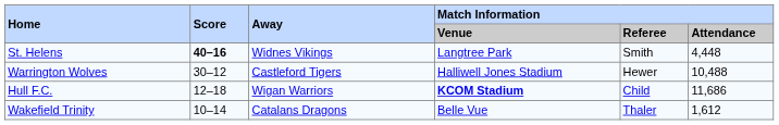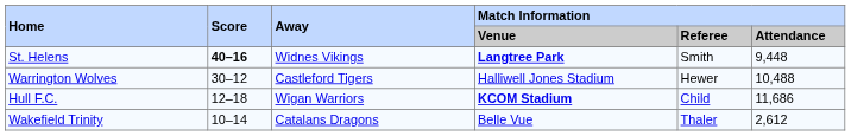 <table border=1 style="border-collapse:collapse; font-size:85%; text-align:left;" cellpadding=3 cellspacing=0 width=100%>
 <tr bgcolor=#C1D8FF>
 <th rowspan=2 width=19%>Home</th>
 <th rowspan=2 width=6%>Score</th>
 <th rowspan=2 width=19%>Away</th>
 <th colspan=6>Match Information</th>
 </tr>
 <tr bgcolor=#CCCCCC>
 <th width=19%>Venue</th>
 <th width=7%>Referee</th>
 <th width=7%>Attendance</th>
 </tr>
 <tr bgcolor=#F5FAFF>
 <td align=left> <a href='#'>St. Helens</a></td>
 <td><strong>40–16</strong></td>
 <td align=left> <a href='#'>Widnes Vikings</a></td>
-<td><a href='#'>Langtree Park</a></td>
+<td><strong><a href='#'>Langtree Park</a></strong></td>
 <td>Smith</td>
-<td>4,448</td>
+<td>9,448</td>
 </tr>
 <tr bgcolor=#F5FAFF>
 <td align=left><a href='#'>Warrington Wolves</a></td>
 <td>30–12</td>
 <td align=left><a href='#'>Castleford Tigers</a></td>
 <td><a href='#'>Halliwell Jones Stadium</a></td>
 <td>Hewer</td>
 <td>10,488</td>
 </tr>
 <tr bgcolor=#F5FAFF>
 <td align=left> <a href='#'>Hull F.C.</a></td>
 <td>12–18</td>
 <td align=left> <a href='#'>Wigan Warriors</a></td>
 <td><strong><a href='#'>KCOM Stadium</a></strong></td>
 <td><a href='#'>Child</a></td>
 <td>11,686</td>
 </tr>
 <tr bgcolor=#F5FAFF>
 <td align=left><a href='#'>Wakefield Trinity</a></td>
 <td>10–14</td>
 <td align=left><a href='#'>Catalans Dragons</a></td>
 <td><a href='#'>Belle Vue</a></td>
 <td><a href='#'>Thaler</a></td>
-<td>1,612</td>
+<td>2,612</td>
 </tr>
 </table>
